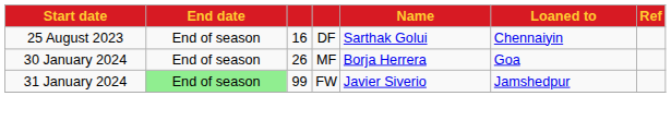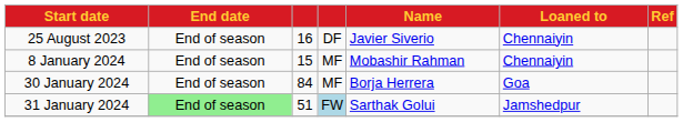 <table class="wikitable" style="text-align:center; font-size:90%;">
 <tr>
 <th style="background:#d71a23; color:#ffcd31; text-align:center; width:140px;">Start date</th>
 <th style="background:#d71a23; color:#ffcd31; text-align:center; width:140px;">End date</th>
 <th style="background:#d71a23; color:#ffcd31; text-align:center; width:20px;"></th>
 <th style="background:#d71a23; color:#ffcd31; text-align:center; width:20px;"></th>
 <th style="background:#d71a23; color:#ffcd31; text-align:center; width:150px;">Name</th>
 <th style="background:#d71a23; color:#ffcd31; text-align:center; width:145px;">Loaned to</th>
 <th style="background:#d71a23; color:#ffcd31; text-align:center; width:20px;">Ref</th>
 </tr>
 <tr>
 <td>25 August 2023</td>
 <td>End of season</td>
 <td>16</td>
 <td>DF</td>
-<td style="text-align:left"> <a href='#'>Sarthak Golui</a></td>
+<td style="text-align:left"> <a href='#'>Javier Siverio</a></td>
+<td style="text-align:left"> <a href='#'>Chennaiyin</a></td>
+<td></td>
+</tr>
+<tr>
+<td>8 January 2024</td>
+<td>End of season</td>
+<td>15</td>
+<td>MF</td>
+<td style="text-align:left"> <a href='#'>Mobashir Rahman</a></td>
 <td style="text-align:left"> <a href='#'>Chennaiyin</a></td>
 <td></td>
 </tr>
 <tr>
 <td>30 January 2024</td>
 <td>End of season</td>
-<td>26</td>
+<td>84</td>
 <td>MF</td>
 <td style="text-align:left"> <a href='#'>Borja Herrera</a></td>
 <td style="text-align:left"> <a href='#'>Goa</a></td>
 <td></td>
 </tr>
 <tr>
 <td>31 January 2024</td>
 <td style="background: lightgreen;">End of season</td>
-<td>99</td>
-<td>FW</td>
-<td style="text-align:left"> <a href='#'>Javier Siverio</a></td>
+<td>51</td>
+<td style="background: lightblue;">FW</td>
+<td style="text-align:left"> <a href='#'>Sarthak Golui</a></td>
 <td style="text-align:left"> <a href='#'>Jamshedpur</a></td>
 <td></td>
 </tr>
 <tr>
 </tr>
 </table>
